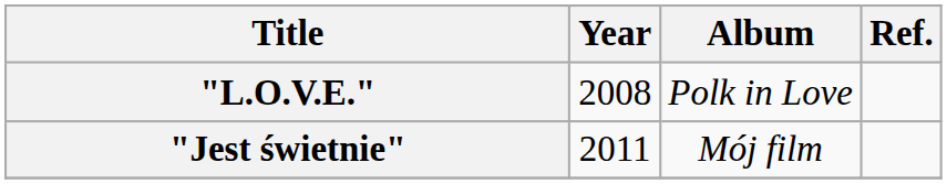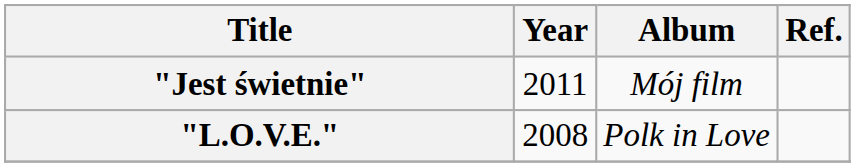 <table class="wikitable plainrowheaders" style="text-align:center;">
 <tr>
 <th scope="col" style="width:15em;">Title</th>
 <th scope="col">Year</th>
 <th scope="col">Album</th>
 <th scope="col">Ref.</th>
 </tr>
 <tr>
+<th scope="row">"Jest świetnie"</th>
+<td>2011</td>
+<td><em>Mój film</em></td>
+<td></td>
+</tr>
+<tr>
 <th scope="row">"L.O.V.E."</th>
 <td>2008</td>
 <td><em>Polk in Love</em></td>
 <td></td>
 </tr>
 <tr>
-<th scope="row">"Jest świetnie"</th>
-<td>2011</td>
-<td><em>Mój film</em></td>
-<td></td>
-</tr>
-<tr>
 </tr>
 </table>
